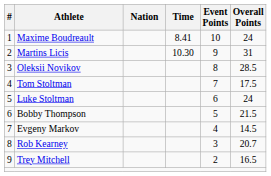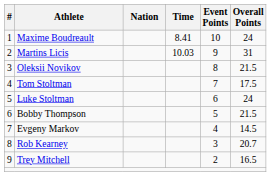 <table class="wikitable sortable" style="text-align:center;width: 70%;">
 <tr>
 <th scope="col" style="width: 10px;">#</th>
 <th scope="col">Athlete</th>
 <th scope="col">Nation</th>
 <th scope="col">Time</th>
 <th scope="col" style="width: 10px;">Event Points</th>
 <th scope="col" style="width: 10px;">Overall Points</th>
 </tr>
 <tr>
 <td>1</td>
 <td align=left><a href='#'>Maxime Boudreault</a></td>
 <td align=left></td>
 <td>8.41</td>
 <td>10</td>
 <td>24</td>
 </tr>
 <tr>
 <td>2</td>
 <td align=left><a href='#'>Martins Licis</a></td>
 <td align=left></td>
-<td>10.30</td>
+<td>10.03</td>
 <td>9</td>
 <td>31</td>
 </tr>
 <tr>
 <td>3</td>
 <td align=left><a href='#'>Oleksii Novikov</a></td>
 <td align=left></td>
 <td></td>
 <td>8</td>
-<td>28.5</td>
+<td>21.5</td>
 </tr>
 <tr>
 <td>4</td>
 <td align=left><a href='#'>Tom Stoltman</a></td>
 <td align=left></td>
 <td></td>
 <td>7</td>
 <td>17.5</td>
 </tr>
 <tr>
 <td>5</td>
 <td align=left><a href='#'>Luke Stoltman</a></td>
 <td align=left></td>
 <td></td>
 <td>6</td>
 <td>24</td>
 </tr>
 <tr>
 <td>6</td>
 <td align=left>Bobby Thompson</td>
 <td align=left></td>
 <td></td>
 <td>5</td>
 <td>21.5</td>
 </tr>
 <tr>
 <td>7</td>
 <td align=left>Evgeny Markov</td>
 <td align=left></td>
 <td></td>
 <td>4</td>
 <td>14.5</td>
 </tr>
 <tr>
 <td>8</td>
 <td align=left><a href='#'>Rob Kearney</a></td>
 <td align=left></td>
 <td></td>
 <td>3</td>
 <td>20.7</td>
 </tr>
 <tr>
 <td>9</td>
 <td align=left><a href='#'>Trey Mitchell</a></td>
 <td align=left></td>
 <td></td>
 <td>2</td>
 <td>16.5</td>
 </tr>
 <tr class="sortbottom">
 <td colspan="6"></td>
 </tr>
 </table>
